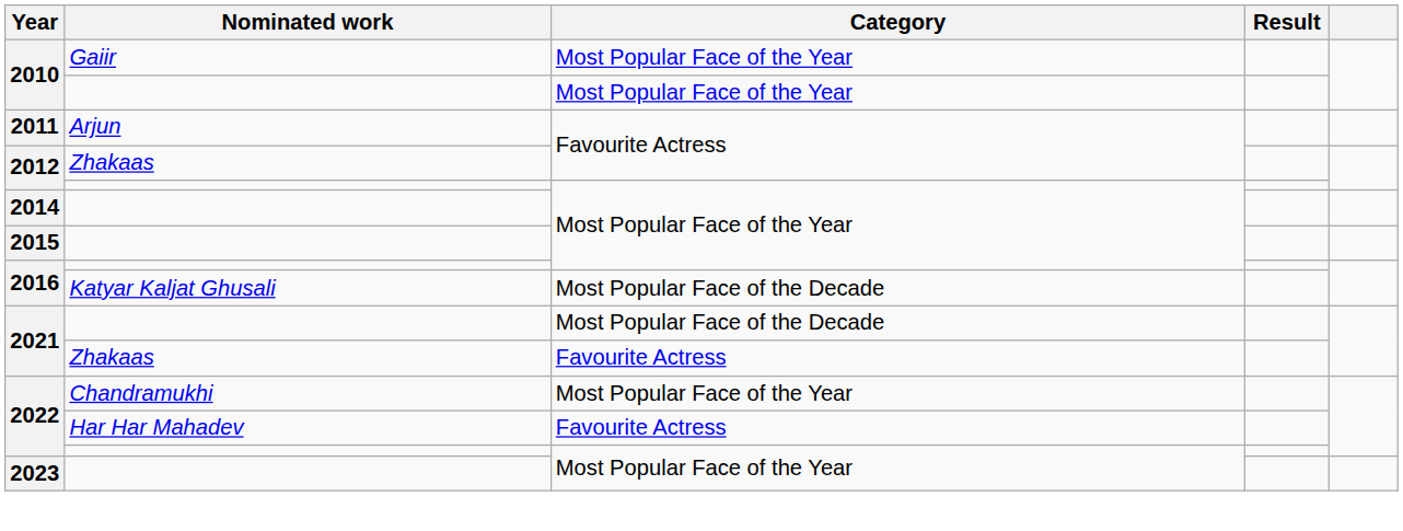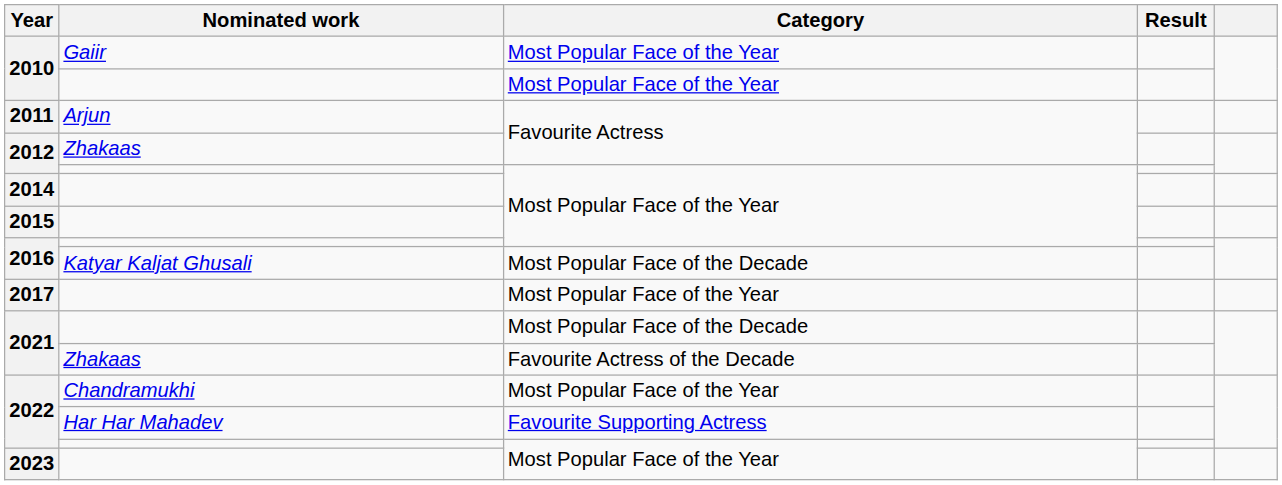 <table class="wikitable plainrowheaders" style="width:80%;">
 <tr>
 <th scope="col" style="width:4%;">Year</th>
 <th scope="col" style="width:35%;">Nominated work</th>
 <th scope="col" style="width:50%;">Category</th>
 <th scope="col" style="width:6%;">Result</th>
 <th scope="col" style="width:6%;"></th>
 </tr>
 <tr>
 <th rowspan="2" scope="row">2010</th>
 <td><em><a href='#'>Gaiir</a></em></td>
 <td><a href='#'>Most Popular Face of the Year</a></td>
 <td></td>
 <td rowspan="2" style="text-align:center;"></td>
 </tr>
 <tr>
 <td></td>
 <td><a href='#'>Most Popular Face of the Year</a></td>
 <td></td>
 </tr>
 <tr>
 <th scope="row">2011</th>
 <td><a href='#'><em>Arjun</em></a></td>
 <td rowspan="2">Favourite Actress</td>
 <td></td>
 <td style="text-align:center;"></td>
 </tr>
 <tr>
 <th rowspan="2" scope="row">2012</th>
 <td><em><a href='#'>Zhakaas</a></em></td>
 <td></td>
 <td rowspan="2" style="text-align:center;"></td>
 </tr>
 <tr>
 <td></td>
 <td rowspan="4">Most Popular Face of the Year</td>
 <td></td>
 </tr>
 <tr>
 <th scope="row">2014</th>
 <td></td>
 <td></td>
 <td></td>
 </tr>
 <tr>
 <th scope="row">2015</th>
 <td></td>
 <td></td>
 <td style="text-align:center;"></td>
 </tr>
 <tr>
 <th rowspan="2" scope="row">2016</th>
 <td></td>
 <td></td>
 <td rowspan="2" style="text-align:center;"></td>
 </tr>
 <tr>
 <td><em><a href='#'>Katyar Kaljat Ghusali</a></em></td>
 <td>Most Popular Face of the Decade</td>
 <td></td>
 </tr>
 <tr>
+<th scope="row">2017</th>
+<td></td>
+<td>Most Popular Face of the Year</td>
+<td></td>
+<td style="text-align:center;"></td>
+</tr>
+<tr>
 <th rowspan="2" scope="row">2021</th>
 <td></td>
 <td>Most Popular Face of the Decade</td>
 <td></td>
 <td rowspan="2" style="text-align:center;"></td>
 </tr>
 <tr>
 <td><em><a href='#'>Zhakaas</a></em></td>
-<td><a href='#'>Favourite Actress</a></td>
+<td>Favourite Actress of the Decade</td>
 <td></td>
 </tr>
 <tr>
 <th rowspan="3" scope="row">2022</th>
 <td><em><a href='#'>Chandramukhi</a></em></td>
 <td>Most Popular Face of the Year</td>
 <td></td>
 <td rowspan="3"></td>
 </tr>
 <tr>
 <td><em><a href='#'>Har Har Mahadev</a></em></td>
-<td><a href='#'>Favourite Actress</a></td>
+<td><a href='#'>Favourite Supporting Actress</a></td>
 <td></td>
 </tr>
 <tr>
 <td></td>
 <td rowspan="2">Most Popular Face of the Year</td>
 <td></td>
 </tr>
 <tr>
 <th rowspan="1" scope="row">2023</th>
 <td></td>
 <td></td>
 <td></td>
 </tr>
 </table>
